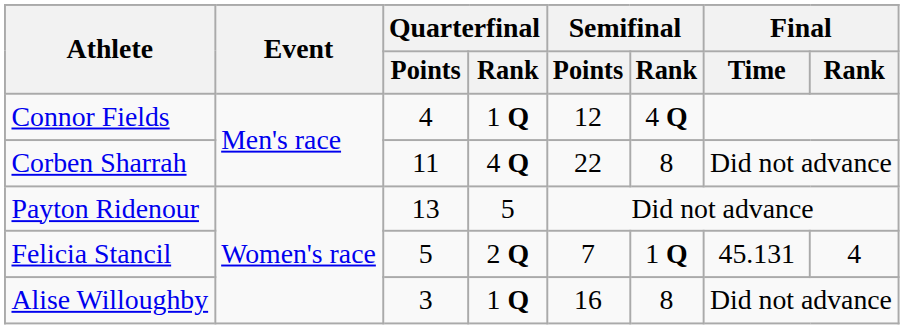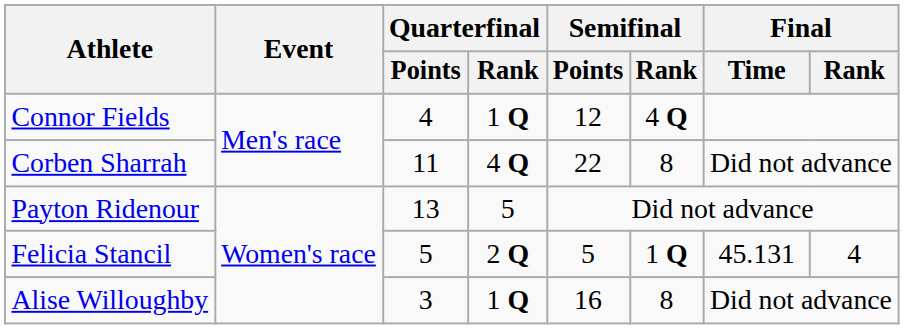 <table class=wikitable style=font-size:90%;text-align:center>
 <tr>
 <th rowspan=2>Athlete</th>
 <th rowspan=2>Event</th>
 <th colspan=2>Quarterfinal</th>
 <th colspan=2>Semifinal</th>
 <th colspan=2>Final</th>
 </tr>
 <tr style=font-size:95%>
 <th>Points</th>
 <th>Rank</th>
 <th>Points</th>
 <th>Rank</th>
 <th>Time</th>
 <th>Rank</th>
 </tr>
 <tr>
 <td align=left><a href='#'>Connor Fields</a></td>
 <td rowspan=2 align=left><a href='#'>Men's race</a></td>
 <td>4</td>
 <td>1 <strong>Q</strong></td>
 <td>12</td>
 <td>4 <strong>Q</strong></td>
 <td colspan=2></td>
 </tr>
 <tr>
 <td align=left><a href='#'>Corben Sharrah</a></td>
 <td>11</td>
 <td>4 <strong>Q</strong></td>
 <td>22</td>
 <td>8</td>
 <td colspan=2>Did not advance</td>
 </tr>
 <tr>
 <td align=left><a href='#'>Payton Ridenour</a></td>
 <td rowspan=3 align=left><a href='#'>Women's race</a></td>
 <td>13</td>
 <td>5</td>
 <td colspan=4>Did not advance</td>
 </tr>
 <tr>
 <td align=left><a href='#'>Felicia Stancil</a></td>
 <td>5</td>
 <td>2 <strong>Q</strong></td>
-<td>7</td>
+<td>5</td>
 <td>1 <strong>Q</strong></td>
 <td>45.131</td>
 <td>4</td>
 </tr>
 <tr>
 <td align=left><a href='#'>Alise Willoughby</a></td>
 <td>3</td>
 <td>1 <strong>Q</strong></td>
 <td>16</td>
 <td>8</td>
 <td colspan=2>Did not advance</td>
 </tr>
 </table>
